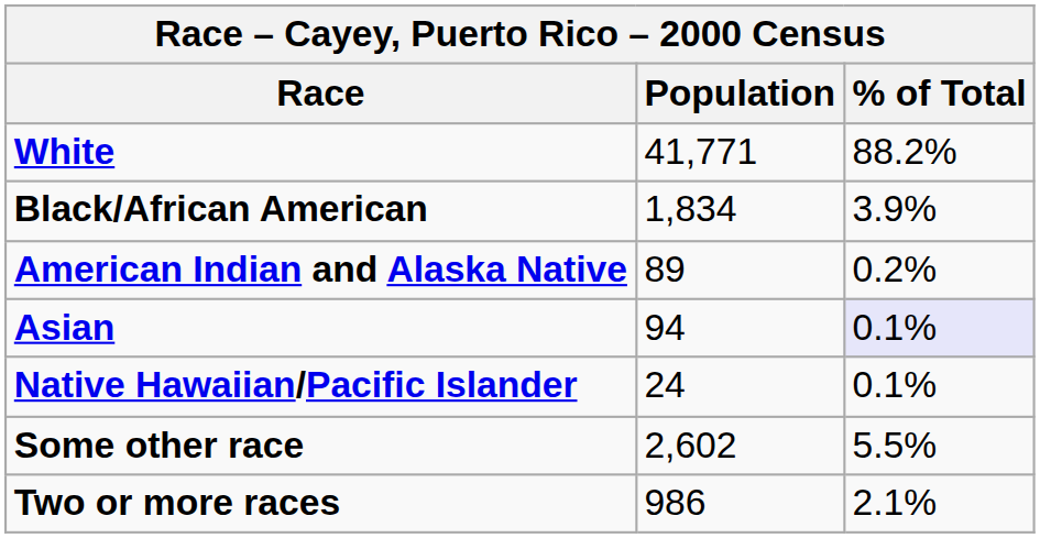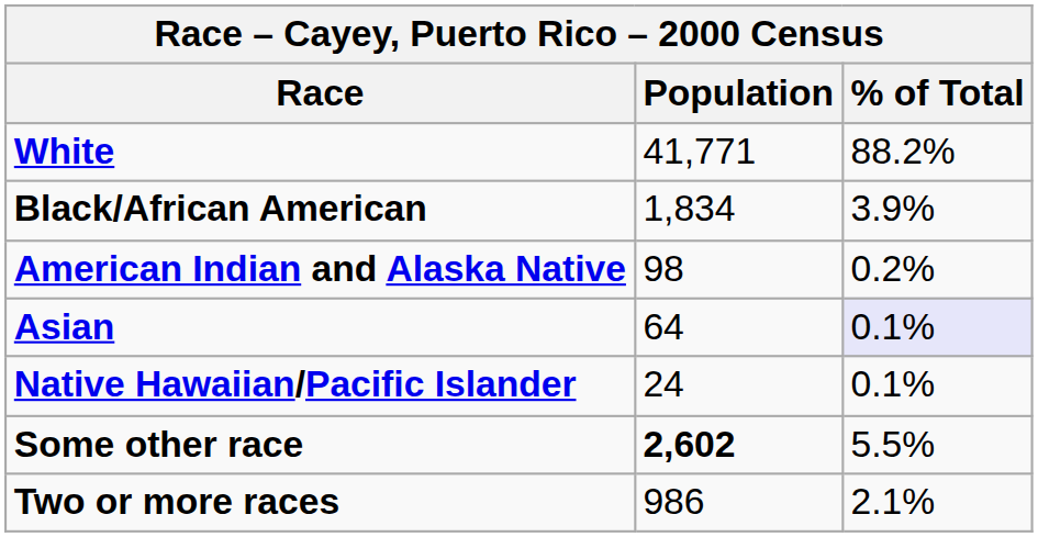 <table class="wikitable">
 <tr>
 <th colspan=3>Race – Cayey, Puerto Rico – 2000 Census</th>
 </tr>
 <tr ---->
 <th>Race</th>
 <th>Population</th>
 <th>% of Total</th>
 </tr>
 <tr ---->
 <td><strong><a href='#'>White</a></strong></td>
 <td>41,771</td>
 <td>88.2%</td>
 </tr>
 <tr ---->
 <td><strong>Black/African American</strong></td>
 <td>1,834</td>
 <td>3.9%</td>
 </tr>
 <tr ---->
 <td><strong><a href='#'>American Indian</a> and <a href='#'>Alaska Native</a></strong></td>
-<td>89</td>
+<td>98</td>
 <td>0.2%</td>
 </tr>
 <tr ---->
 <td><strong><a href='#'>Asian</a></strong></td>
-<td>94</td>
+<td>64</td>
 <td style="background: lavender;">0.1%</td>
 </tr>
 <tr ---->
 <td><strong><a href='#'>Native Hawaiian</a>/<a href='#'>Pacific Islander</a></strong></td>
 <td>24</td>
 <td>0.1%</td>
 </tr>
 <tr ---->
 <td><strong>Some other race</strong></td>
-<td>2,602</td>
+<td><strong>2,602</strong></td>
 <td>5.5%</td>
 </tr>
 <tr ---->
 <td><strong>Two or more races</strong></td>
 <td>986</td>
 <td>2.1%</td>
 </tr>
 </table>
